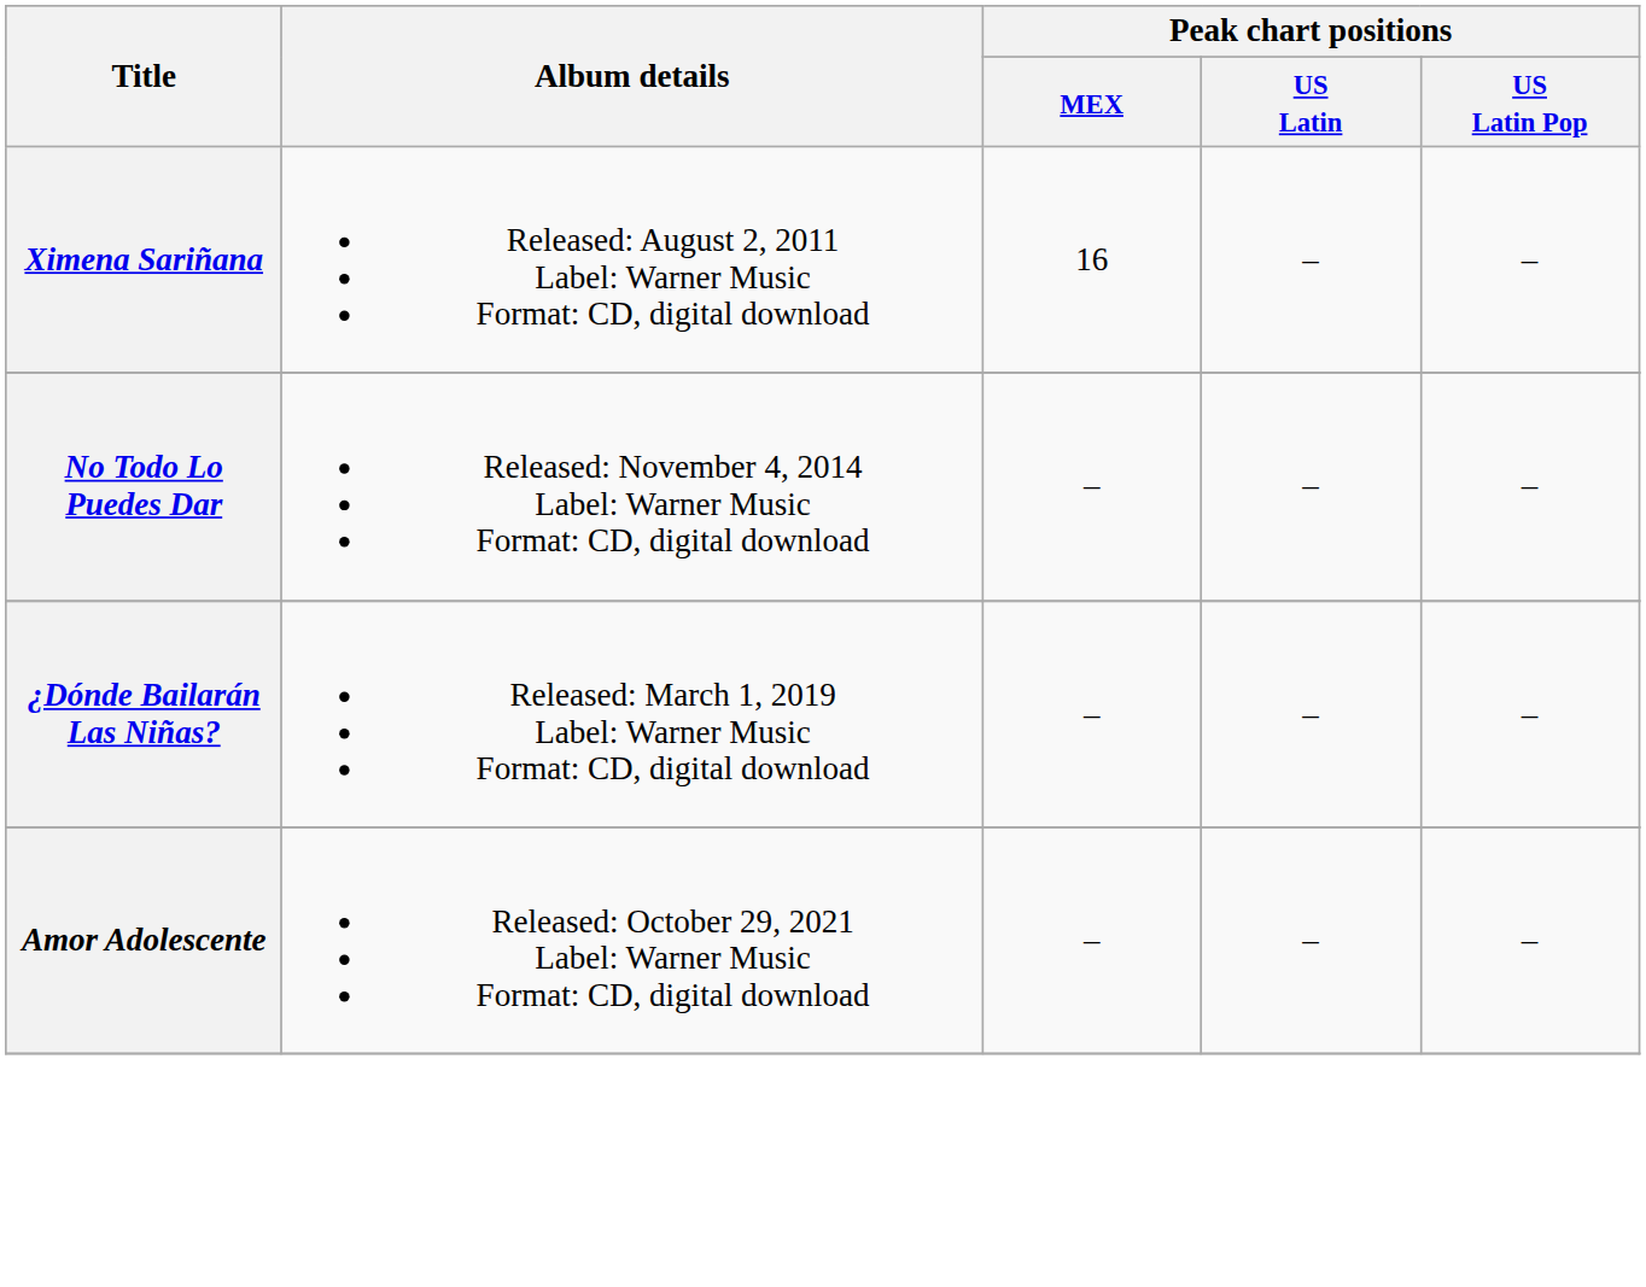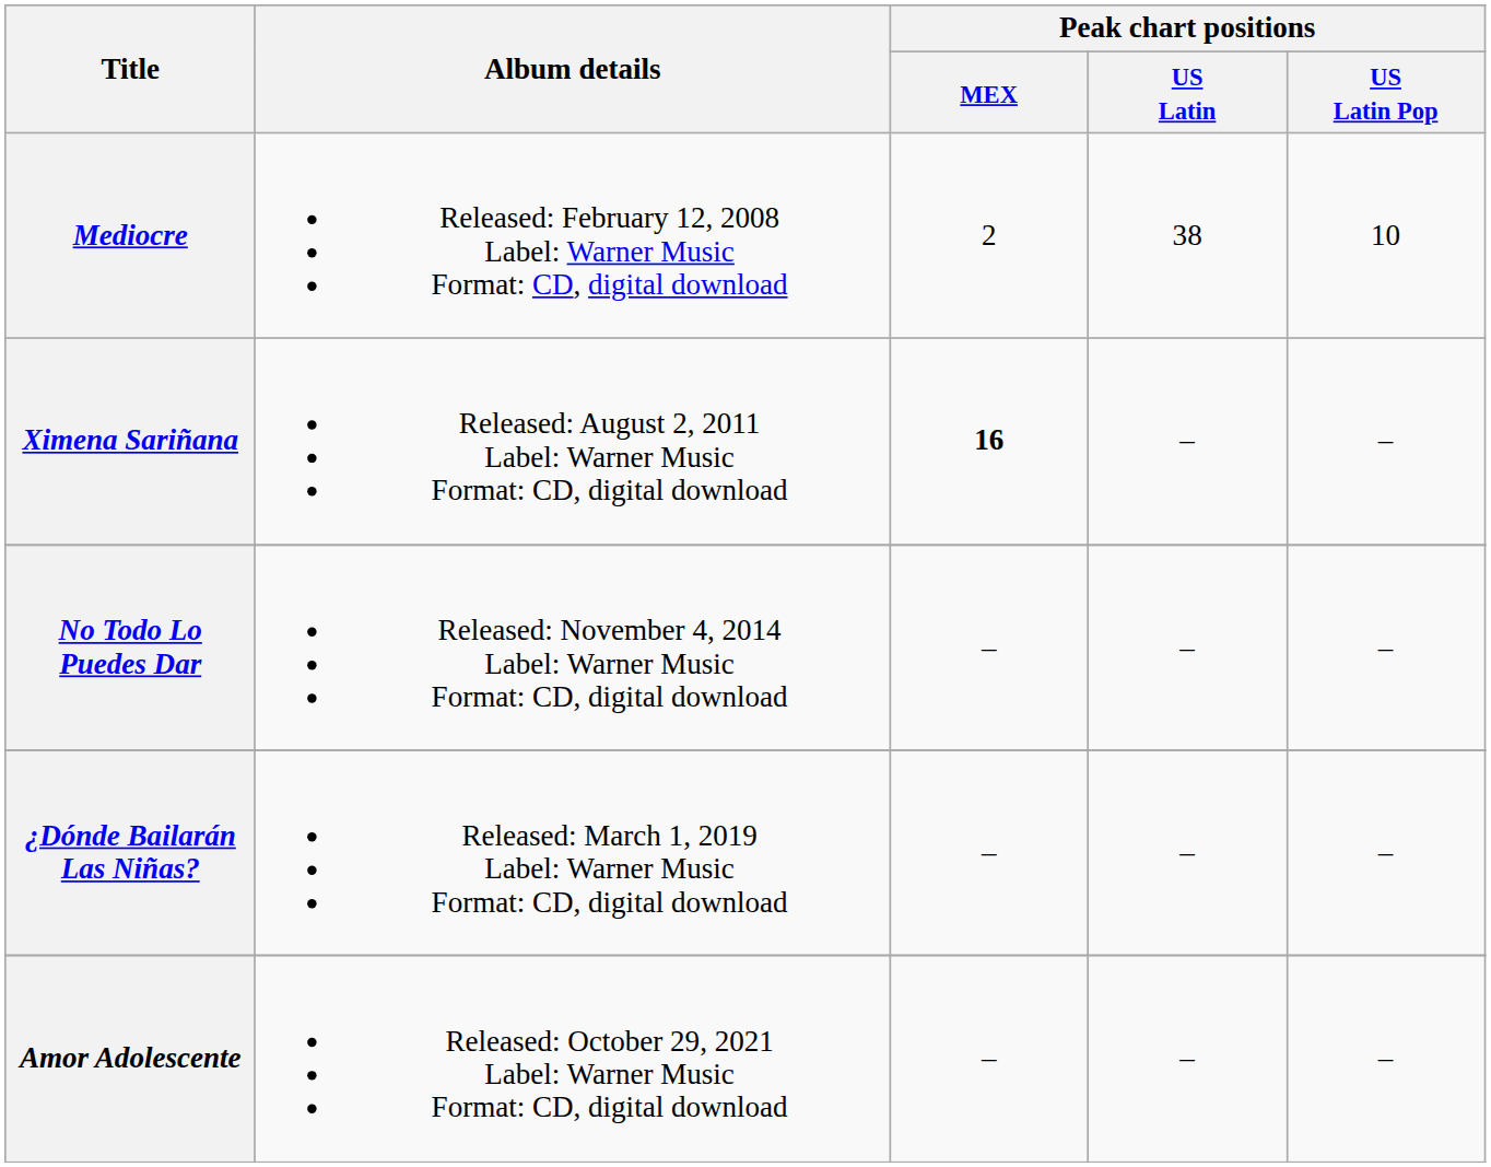 <table class="wikitable plainrowheaders" style="text-align:center;">
 <tr>
 <th scope="col" rowspan="2" style="width:8em;">Title</th>
 <th scope="col" rowspan="2" style="width:21em;">Album details</th>
 <th scope="col" colspan="3"style="width:9em;">Peak chart positions</th>
 </tr>
 <tr>
 <th style="width:100px;"><small><a href='#'>MEX</a></small></th>
 <th style="width:100px;"><small><a href='#'>US<br>Latin</a></small></th>
 <th style="width:100px;"><small><a href='#'>US<br>Latin Pop</a></small></th>
 </tr>
 <tr>
+<th scope="row" align="center"><em><a href='#'>Mediocre</a></em></th>
+<td><br><ul><li>Released: February 12, 2008</li><li>Label: <a href='#'>Warner Music</a></li><li>Format: <a href='#'>CD</a>, <a href='#'>digital download</a></li></ul></td>
+<td style="text-align:center;">2</td>
+<td style="text-align:center;">38</td>
+<td style="text-align:center;">10</td>
+</tr>
+<tr>
 <th scope="row" align="center"><em><a href='#'>Ximena Sariñana</a></em></th>
 <td><br><ul><li>Released: August 2, 2011</li><li>Label: Warner Music</li><li>Format: CD, digital download</li></ul></td>
-<td style="text-align:center;">16</td>
+<td style="text-align:center;"><strong>16</strong></td>
 <td style="text-align:center;">–</td>
 <td style="text-align:center;">–</td>
 </tr>
 <tr>
 </tr>
 <tr>
 <th scope="row" align="center"><em><a href='#'>No Todo Lo Puedes Dar</a></em></th>
 <td><br><ul><li>Released: November 4, 2014</li><li>Label: Warner Music</li><li>Format: CD, digital download</li></ul></td>
 <td style="text-align:center;">–</td>
 <td style="text-align:center;">–</td>
 <td style="text-align:center;">–</td>
 </tr>
 <tr>
 </tr>
 <tr>
 <th scope="row" align="center"><em><a href='#'>¿Dónde Bailarán Las Niñas?</a></em></th>
 <td><br><ul><li>Released: March 1, 2019</li><li>Label: Warner Music</li><li>Format: CD, digital download</li></ul></td>
 <td style="text-align:center;">–</td>
 <td style="text-align:center;">–</td>
 <td style="text-align:center;">–</td>
 </tr>
 <tr>
 </tr>
 <tr>
 <th scope="row" align="center"><em>Amor Adolescente</em></th>
 <td><br><ul><li>Released: October 29, 2021</li><li>Label: Warner Music</li><li>Format: CD, digital download</li></ul></td>
 <td style="text-align:center;">–</td>
 <td style="text-align:center;">–</td>
 <td style="text-align:center;">–</td>
 </tr>
 <tr>
 </tr>
 </table>
